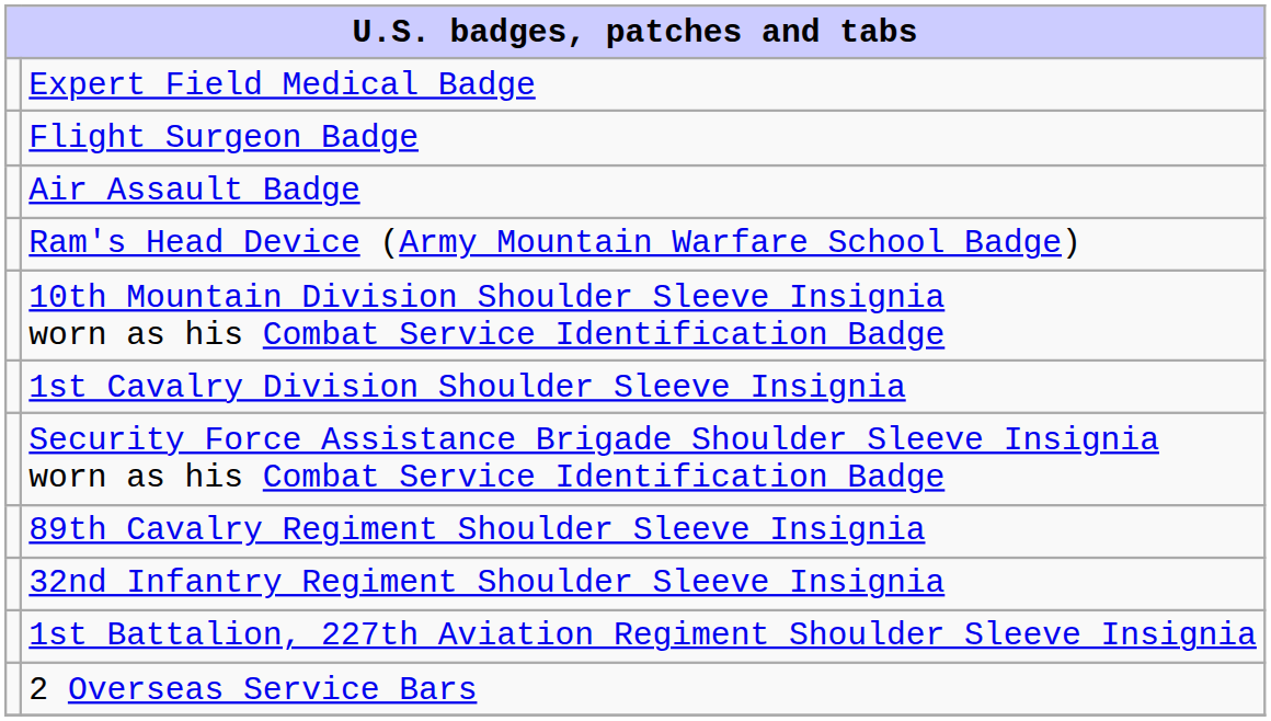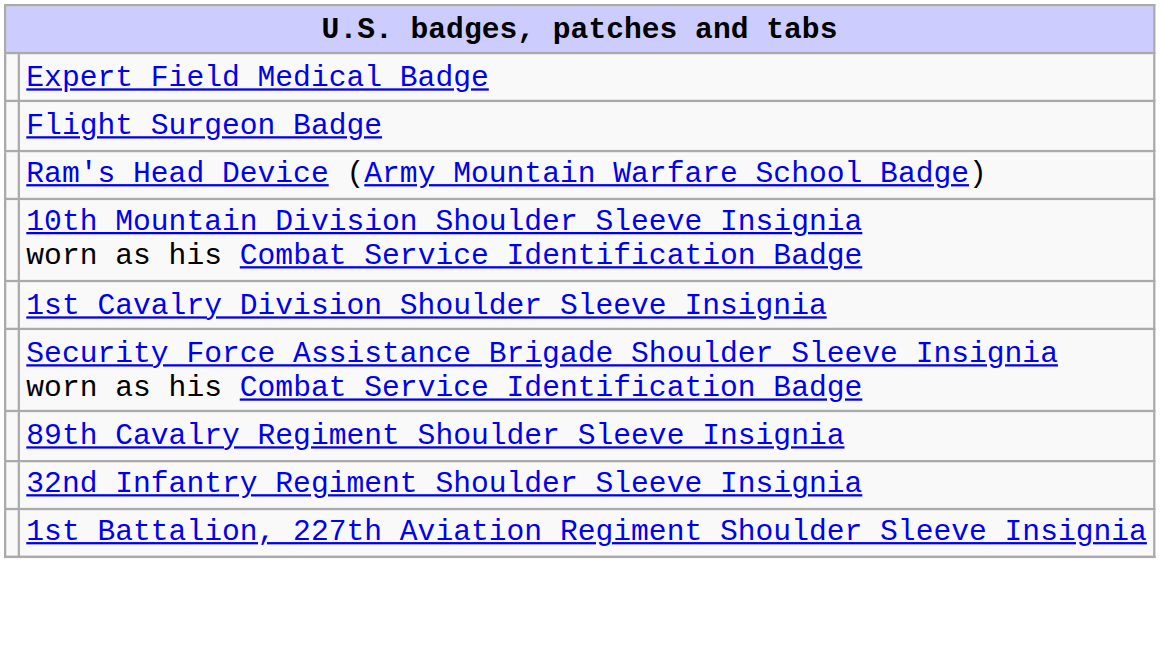 <table class="wikitable">
 <tr style="background:#ccf; text-align:center;">
 <td colspan=2><strong>U.S. badges, patches and tabs</strong></td>
 </tr>
 <tr>
 <td align = center></td>
 <td><a href='#'>Expert Field Medical Badge</a></td>
 </tr>
 <tr>
 <td align = center></td>
 <td><a href='#'>Flight Surgeon Badge</a></td>
-</tr>
-<tr>
-<td align=center></td>
-<td><a href='#'>Air Assault Badge</a></td>
 </tr>
 <tr>
 <td align=center></td>
 <td><a href='#'>Ram's Head Device</a> (<a href='#'>Army Mountain Warfare School Badge</a>)</td>
 </tr>
 <tr>
 <td align=center></td>
 <td><a href='#'>10th Mountain Division Shoulder Sleeve Insignia</a><br>worn as his <a href='#'>Combat Service Identification Badge</a></td>
 </tr>
 <tr>
 <td align=center></td>
 <td><a href='#'>1st Cavalry Division Shoulder Sleeve Insignia</a></td>
 </tr>
 <tr>
 <td align=center></td>
 <td><a href='#'>Security Force Assistance Brigade Shoulder Sleeve Insignia</a><br>worn as his <a href='#'>Combat Service Identification Badge</a></td>
 </tr>
 <tr>
 <td align=center></td>
 <td><a href='#'>89th Cavalry Regiment Shoulder Sleeve Insignia</a></td>
 </tr>
 <tr>
 <td align=center></td>
 <td><a href='#'>32nd Infantry Regiment Shoulder Sleeve Insignia</a></td>
 </tr>
 <tr>
 <td align=center></td>
 <td><a href='#'>1st Battalion, 227th Aviation Regiment Shoulder Sleeve Insignia</a></td>
 </tr>
-<tr>
-<td align=center></td>
-<td>2 <a href='#'>Overseas Service Bars</a></td>
-</tr>
 <tr style="background:#ccf; text-align:center;">
 </tr>
 </table>
